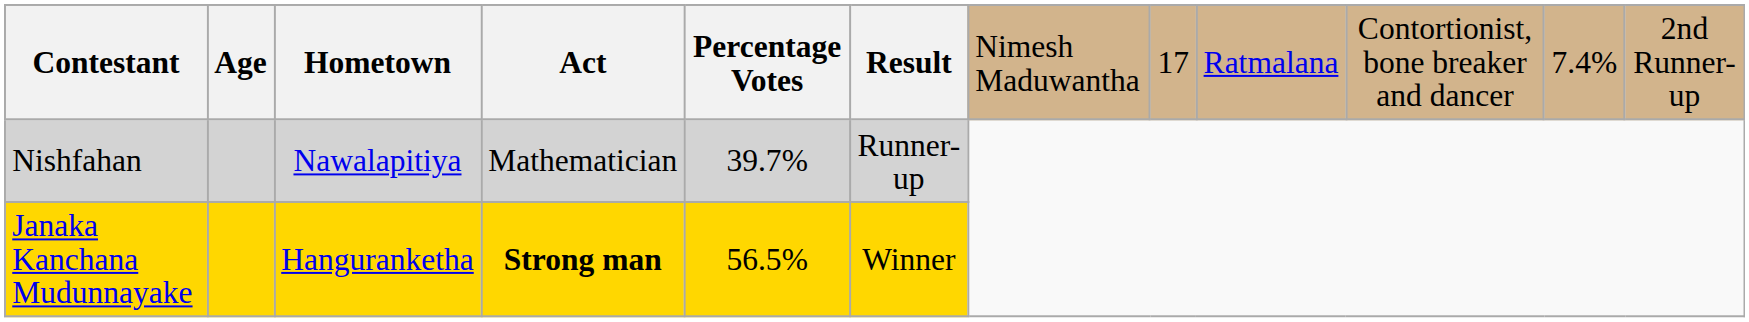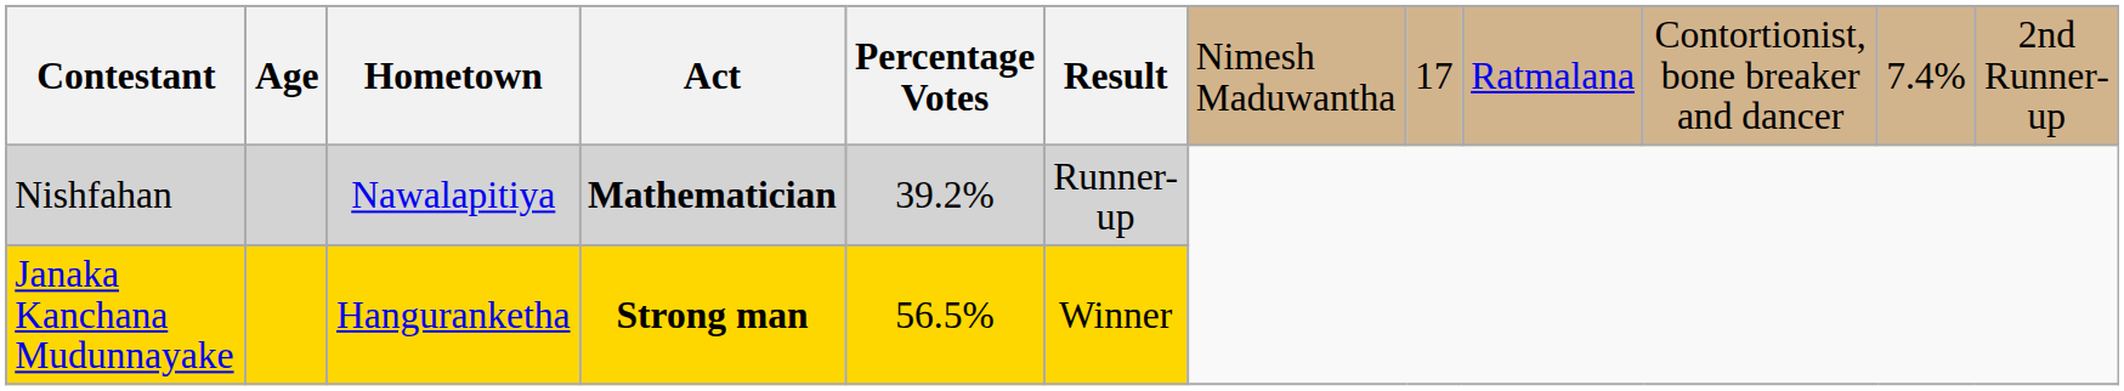 <table class="wikitable" style="text-align:center; line-height:17px; width:100%;">
 <tr>
 <th rowspan=2>Contestant</th>
 <th rowspan=2>Age</th>
 <th rowspan=2>Hometown</th>
 <th rowspan=2>Act</th>
 <th rowspan=2>Percentage Votes</th>
 <th rowspan=2>Result</th>
 </tr>
 <tr bgcolor=tan>
 <td align="left">Nimesh Maduwantha</td>
 <td>17</td>
 <td><a href='#'>Ratmalana</a></td>
 <td>Contortionist, bone breaker and dancer</td>
 <td>7.4%</td>
 <td>2nd Runner-up</td>
 </tr>
 <tr bgcolor=lightgrey>
 <td align="left">Nishfahan</td>
 <td></td>
 <td><a href='#'>Nawalapitiya</a></td>
-<td>Mathematician</td>
-<td>39.7%</td>
+<td><strong>Mathematician</strong></td>
+<td>39.2%</td>
 <td>Runner-up</td>
 </tr>
 <tr bgcolor=gold>
 <td align="left"><a href='#'>Janaka Kanchana Mudunnayake</a></td>
 <td></td>
 <td><a href='#'>Hanguranketha</a></td>
 <td><strong>Strong man</strong></td>
 <td>56.5%</td>
 <td>Winner</td>
 </tr>
 </table>
